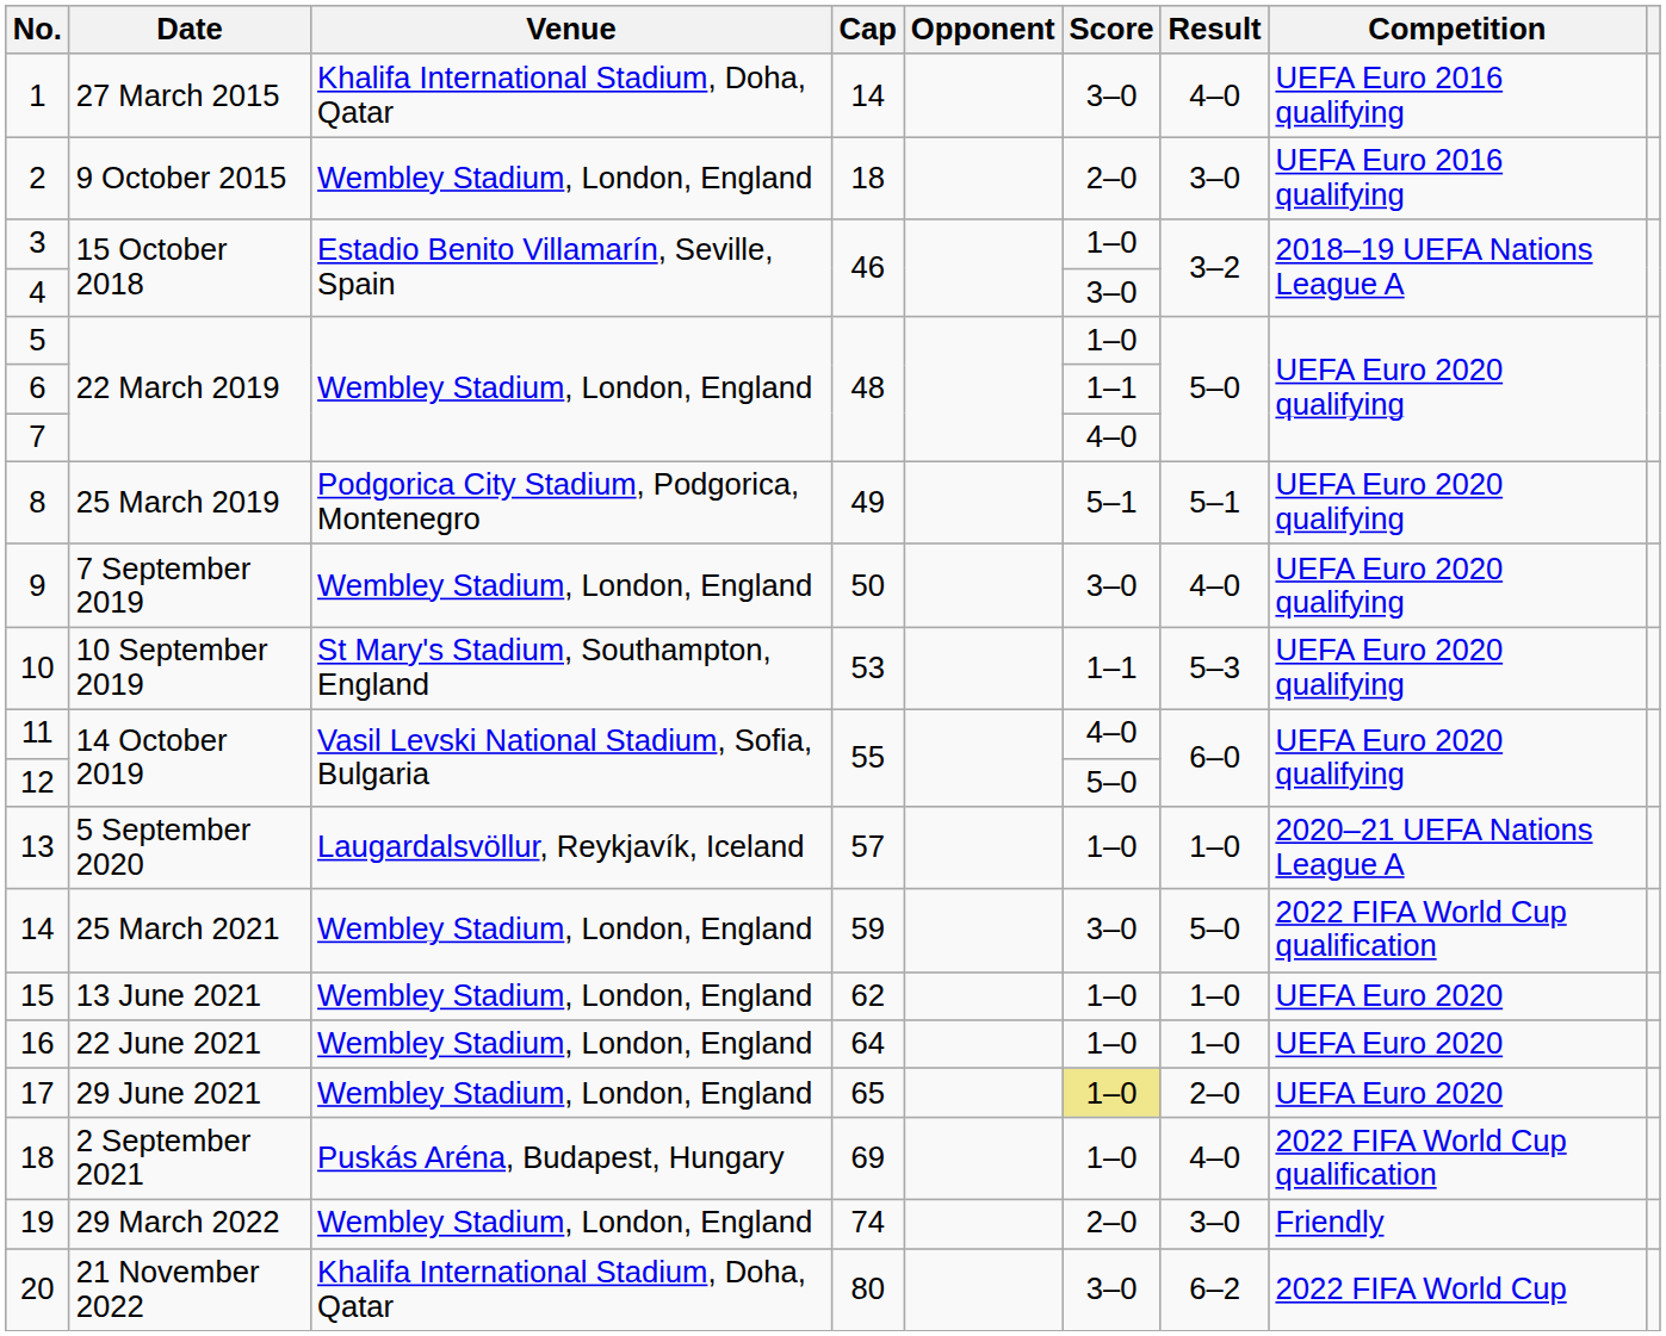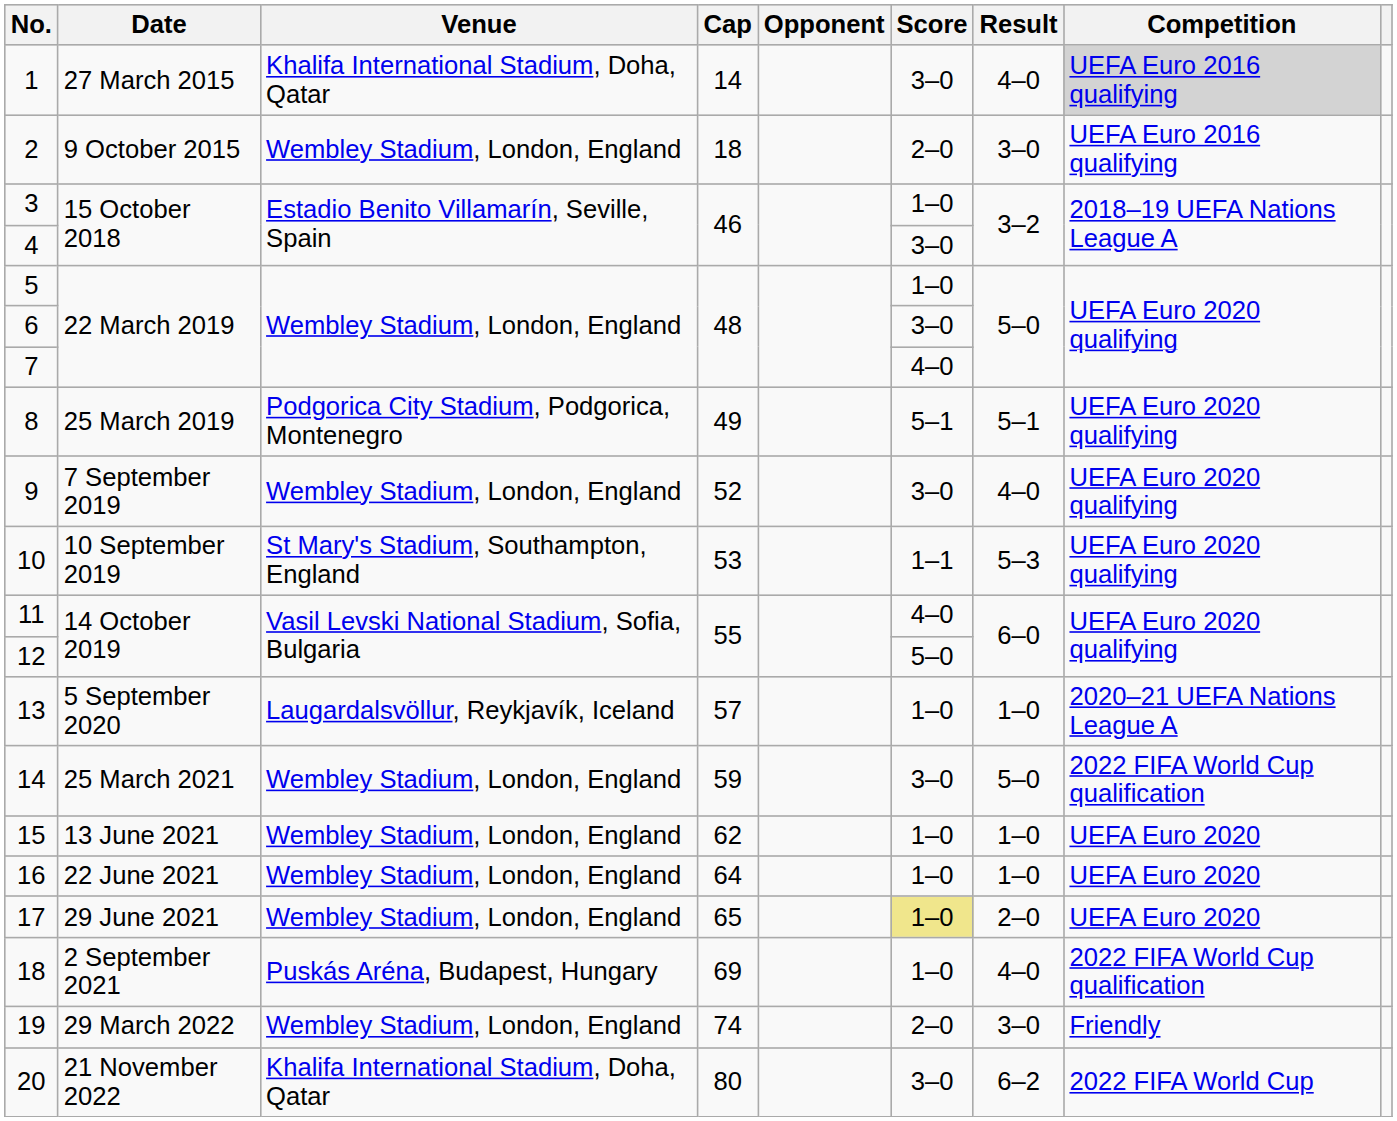 <table class="wikitable sortable">
 <tr>
 <th scope="col">No.</th>
 <th scope="col">Date</th>
 <th scope="col">Venue</th>
 <th scope="col">Cap</th>
 <th scope="col">Opponent</th>
 <th scope="col">Score</th>
 <th scope="col">Result</th>
 <th scope="col">Competition</th>
 <th scope="col" class="unsortable"></th>
 </tr>
 <tr>
 <td style="text-align: center;">1</td>
 <td>27 March 2015</td>
 <td><a href='#'>Khalifa International Stadium</a>, Doha, Qatar</td>
 <td style="text-align: center;">14</td>
 <td></td>
 <td style="text-align: center;">3–0</td>
 <td style="text-align: center;">4–0</td>
-<td><a href='#'>UEFA Euro 2016 qualifying</a></td>
+<td style="background: lightgrey;"><a href='#'>UEFA Euro 2016 qualifying</a></td>
 <td style="text-align: center;"></td>
 </tr>
 <tr>
 <td style="text-align: center;">2</td>
 <td>9 October 2015</td>
 <td><a href='#'>Wembley Stadium</a>, London, England</td>
 <td style="text-align: center;">18</td>
 <td></td>
 <td style="text-align: center;">2–0</td>
 <td style="text-align: center;">3–0</td>
 <td><a href='#'>UEFA Euro 2016 qualifying</a></td>
 <td style="text-align: center;"></td>
 </tr>
 <tr>
 <td style="text-align: center;">3</td>
 <td rowspan="2">15 October 2018</td>
 <td rowspan="2"><a href='#'>Estadio Benito Villamarín</a>, Seville, Spain</td>
 <td rowspan="2" style="text-align: center;">46</td>
 <td rowspan="2"></td>
 <td style="text-align: center;">1–0</td>
 <td rowspan="2" style="text-align: center;">3–2</td>
 <td rowspan="2"><a href='#'>2018–19 UEFA Nations League A</a></td>
 <td rowspan="2" style="text-align: center;"></td>
 </tr>
 <tr>
 <td style="text-align: center;">4</td>
 <td style="text-align: center;">3–0</td>
 </tr>
 <tr>
 <td style="text-align: center;">5</td>
 <td rowspan="3">22 March 2019</td>
 <td rowspan="3"><a href='#'>Wembley Stadium</a>, London, England</td>
 <td rowspan="3" style="text-align: center;">48</td>
 <td rowspan="3"></td>
 <td style="text-align: center;">1–0</td>
 <td rowspan="3" style="text-align: center;">5–0</td>
 <td rowspan="3"><a href='#'>UEFA Euro 2020 qualifying</a></td>
 <td rowspan="3" style="text-align: center;"></td>
 </tr>
 <tr>
 <td style="text-align: center;">6</td>
-<td style="text-align: center;">1–1</td>
+<td style="text-align: center;">3–0</td>
 </tr>
 <tr>
 <td style="text-align: center;">7</td>
 <td style="text-align: center;">4–0</td>
 </tr>
 <tr>
 <td style="text-align: center;">8</td>
 <td>25 March 2019</td>
 <td><a href='#'>Podgorica City Stadium</a>, Podgorica, Montenegro</td>
 <td style="text-align: center;">49</td>
 <td></td>
 <td style="text-align: center;">5–1</td>
 <td style="text-align: center;">5–1</td>
 <td><a href='#'>UEFA Euro 2020 qualifying</a></td>
 <td style="text-align: center;"></td>
 </tr>
 <tr>
 <td style="text-align: center;">9</td>
 <td>7 September 2019</td>
 <td><a href='#'>Wembley Stadium</a>, London, England</td>
-<td style="text-align: center;">50</td>
+<td style="text-align: center;">52</td>
 <td></td>
 <td style="text-align: center;">3–0</td>
 <td style="text-align: center;">4–0</td>
 <td><a href='#'>UEFA Euro 2020 qualifying</a></td>
 <td style="text-align: center;"></td>
 </tr>
 <tr>
 <td style="text-align: center;">10</td>
 <td>10 September 2019</td>
 <td><a href='#'>St Mary's Stadium</a>, Southampton, England</td>
 <td style="text-align: center;">53</td>
 <td></td>
 <td style="text-align: center;">1–1</td>
 <td style="text-align: center;">5–3</td>
 <td><a href='#'>UEFA Euro 2020 qualifying</a></td>
 <td style="text-align: center;"></td>
 </tr>
 <tr>
 <td style="text-align: center;">11</td>
 <td rowspan="2">14 October 2019</td>
 <td rowspan="2"><a href='#'>Vasil Levski National Stadium</a>, Sofia, Bulgaria</td>
 <td rowspan="2" style="text-align: center;">55</td>
 <td rowspan="2"></td>
 <td style="text-align: center;">4–0</td>
 <td rowspan="2" style="text-align: center;">6–0</td>
 <td rowspan="2"><a href='#'>UEFA Euro 2020 qualifying</a></td>
 <td rowspan="2" style="text-align: center;"></td>
 </tr>
 <tr>
 <td style="text-align: center;">12</td>
 <td style="text-align: center;">5–0</td>
 </tr>
 <tr>
 <td style="text-align: center;">13</td>
 <td>5 September 2020</td>
 <td><a href='#'>Laugardalsvöllur</a>, Reykjavík, Iceland</td>
 <td style="text-align: center;">57</td>
 <td></td>
 <td style="text-align: center;">1–0</td>
 <td style="text-align: center;">1–0</td>
 <td><a href='#'>2020–21 UEFA Nations League A</a></td>
 <td style="text-align: center;"></td>
 </tr>
 <tr>
 <td style="text-align: center;">14</td>
 <td>25 March 2021</td>
 <td><a href='#'>Wembley Stadium</a>, London, England</td>
 <td style="text-align: center;">59</td>
 <td></td>
 <td style="text-align: center;">3–0</td>
 <td style="text-align: center;">5–0</td>
 <td><a href='#'>2022 FIFA World Cup qualification</a></td>
 <td style="text-align: center;"></td>
 </tr>
 <tr>
 <td style="text-align: center;">15</td>
 <td>13 June 2021</td>
 <td><a href='#'>Wembley Stadium</a>, London, England</td>
 <td style="text-align: center;">62</td>
 <td></td>
 <td style="text-align: center;">1–0</td>
 <td style="text-align: center;">1–0</td>
 <td><a href='#'>UEFA Euro 2020</a></td>
 <td style="text-align: center;"></td>
 </tr>
 <tr>
 <td style="text-align: center;">16</td>
 <td>22 June 2021</td>
 <td><a href='#'>Wembley Stadium</a>, London, England</td>
 <td style="text-align: center;">64</td>
 <td></td>
 <td style="text-align: center;">1–0</td>
 <td style="text-align: center;">1–0</td>
 <td><a href='#'>UEFA Euro 2020</a></td>
 <td style="text-align: center;"></td>
 </tr>
 <tr>
 <td style="text-align: center;">17</td>
 <td>29 June 2021</td>
 <td><a href='#'>Wembley Stadium</a>, London, England</td>
 <td style="text-align: center;">65</td>
 <td></td>
 <td style="background: khaki; text-align: center;">1–0</td>
 <td style="text-align: center;">2–0</td>
 <td><a href='#'>UEFA Euro 2020</a></td>
 <td style="text-align: center;"></td>
 </tr>
 <tr>
 <td style="text-align: center;">18</td>
 <td>2 September 2021</td>
 <td><a href='#'>Puskás Aréna</a>, Budapest, Hungary</td>
 <td style="text-align: center;">69</td>
 <td></td>
 <td style="text-align: center;">1–0</td>
 <td style="text-align: center;">4–0</td>
 <td><a href='#'>2022 FIFA World Cup qualification</a></td>
 <td style="text-align: center;"></td>
 </tr>
 <tr>
 <td style="text-align: center;">19</td>
 <td>29 March 2022</td>
 <td><a href='#'>Wembley Stadium</a>, London, England</td>
 <td style="text-align: center;">74</td>
 <td></td>
 <td style="text-align: center;">2–0</td>
 <td style="text-align: center;">3–0</td>
 <td><a href='#'>Friendly</a></td>
 <td style="text-align: center;"></td>
 </tr>
 <tr>
 <td style="text-align: center;">20</td>
 <td>21 November 2022</td>
 <td><a href='#'>Khalifa International Stadium</a>, Doha, Qatar</td>
 <td style="text-align: center;">80</td>
 <td></td>
 <td style="text-align: center;">3–0</td>
 <td style="text-align: center;">6–2</td>
 <td><a href='#'>2022 FIFA World Cup</a></td>
 <td style="text-align: center;"></td>
 </tr>
 </table>
